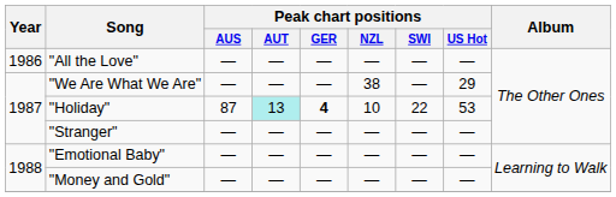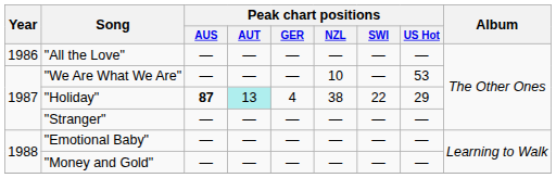 <table class="wikitable" style="text-align:center;">
 <tr>
 <th rowspan="2">Year</th>
 <th rowspan="2">Song</th>
 <th colspan="6">Peak chart positions</th>
 <th rowspan="2">Album</th>
 </tr>
 <tr>
 <th style="width:3.5em;font-size:80%"><a href='#'>AUS</a><br></th>
 <th style="width:3.5em;font-size:80%"><a href='#'>AUT</a><br></th>
 <th style="width:3.5em;font-size:80%"><a href='#'>GER</a><br></th>
 <th style="width:3.5em;font-size:80%"><a href='#'>NZL</a><br></th>
 <th style="width:3.5em;font-size:80%"><a href='#'>SWI</a><br></th>
 <th style="width:3.5em;font-size:80%"><a href='#'>US Hot</a><br></th>
 </tr>
 <tr>
 <td>1986</td>
 <td style="text-align:left;">"All the Love"</td>
 <td>—</td>
 <td>—</td>
 <td>—</td>
 <td>—</td>
 <td>—</td>
 <td>—</td>
 <td rowspan="4"><em>The Other Ones</em></td>
 </tr>
 <tr>
 <td rowspan="3">1987</td>
 <td style="text-align:left;">"We Are What We Are"</td>
 <td>—</td>
 <td>—</td>
 <td>—</td>
-<td>38</td>
+<td>10</td>
 <td>—</td>
-<td>29</td>
+<td>53</td>
 </tr>
 <tr>
 <td style="text-align:left;">"Holiday"</td>
-<td>87</td>
+<td><strong>87</strong></td>
 <td style="background: paleturquoise;">13</td>
-<td><strong>4</strong></td>
-<td>10</td>
+<td>4</td>
+<td>38</td>
 <td>22</td>
-<td>53</td>
+<td>29</td>
 </tr>
 <tr>
 <td style="text-align:left;">"Stranger"</td>
 <td>—</td>
 <td>—</td>
 <td>—</td>
 <td>—</td>
 <td>—</td>
 <td>—</td>
 </tr>
 <tr>
 <td rowspan="2">1988</td>
 <td style="text-align:left;">"Emotional Baby"</td>
 <td>—</td>
 <td>—</td>
 <td>—</td>
 <td>—</td>
 <td>—</td>
 <td>—</td>
 <td rowspan="2"><em>Learning to Walk</em></td>
 </tr>
 <tr>
 <td style="text-align:left;">"Money and Gold"</td>
 <td>—</td>
 <td>—</td>
 <td>—</td>
 <td>—</td>
 <td>—</td>
 <td>—</td>
 </tr>
 <tr>
 </tr>
 </table>
